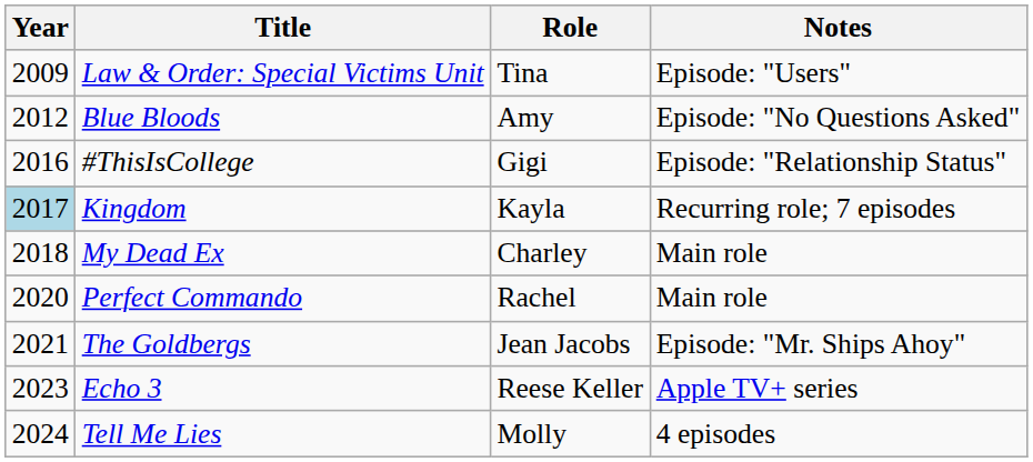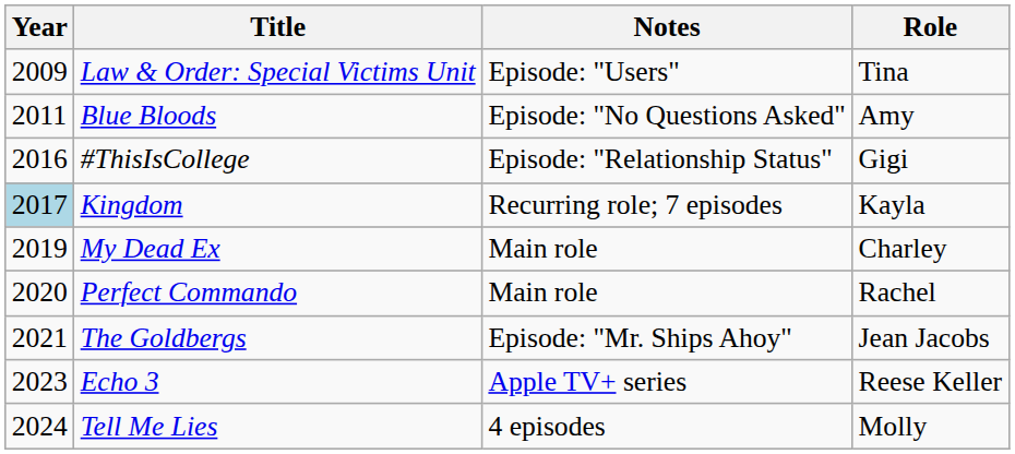 <table class="wikitable sortable">
 <tr>
 <th>Year</th>
 <th>Title</th>
+<th>Notes</th>
 <th>Role</th>
-<th>Notes</th>
 </tr>
 <tr>
 <td>2009</td>
 <td><em><a href='#'>Law & Order: Special Victims Unit</a></em></td>
+<td>Episode: "Users"</td>
 <td>Tina</td>
-<td>Episode: "Users"</td>
 </tr>
 <tr>
-<td>2012</td>
+<td>2011</td>
 <td><a href='#'><em>Blue Bloods</em></a></td>
+<td>Episode: "No Questions Asked"</td>
 <td>Amy</td>
-<td>Episode: "No Questions Asked"</td>
 </tr>
 <tr>
 <td>2016</td>
 <td><em>#ThisIsCollege</em></td>
+<td>Episode: "Relationship Status"</td>
 <td>Gigi</td>
-<td>Episode: "Relationship Status"</td>
 </tr>
 <tr>
 <td style="background: lightblue;">2017</td>
 <td><em><a href='#'>Kingdom</a></em></td>
+<td>Recurring role; 7 episodes</td>
 <td>Kayla</td>
-<td>Recurring role; 7 episodes</td>
 </tr>
 <tr>
-<td>2018</td>
+<td>2019</td>
 <td><em><a href='#'>My Dead Ex</a></em></td>
+<td>Main role</td>
 <td>Charley</td>
-<td>Main role</td>
 </tr>
 <tr>
 <td>2020</td>
 <td><em><a href='#'>Perfect Commando</a></em></td>
+<td>Main role</td>
 <td>Rachel</td>
-<td>Main role</td>
 </tr>
 <tr>
 <td>2021</td>
 <td><em><a href='#'>The Goldbergs</a></em></td>
+<td>Episode: "Mr. Ships Ahoy"</td>
 <td>Jean Jacobs</td>
-<td>Episode: "Mr. Ships Ahoy"</td>
 </tr>
 <tr>
 <td>2023</td>
 <td><em><a href='#'>Echo 3</a></em></td>
+<td><a href='#'>Apple TV+</a> series</td>
 <td>Reese Keller</td>
-<td><a href='#'>Apple TV+</a> series</td>
 </tr>
 <tr>
 <td>2024</td>
 <td><em><a href='#'>Tell Me Lies</a></em></td>
+<td>4 episodes</td>
 <td>Molly</td>
-<td>4 episodes</td>
 </tr>
 </table>
